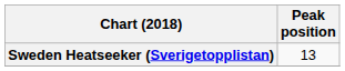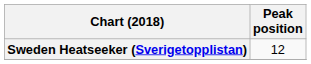 <table class="wikitable sortable plainrowheaders" style="text-align:center">
 <tr>
 <th scope="col">Chart (2018)</th>
 <th scope="col">Peak<br>position</th>
 </tr>
 <tr>
 <th scope="row">Sweden Heatseeker (<a href='#'>Sverigetopplistan</a>)</th>
-<td>13</td>
+<td>12</td>
 </tr>
 <tr>
 </tr>
 <tr>
 </tr>
 </table>
